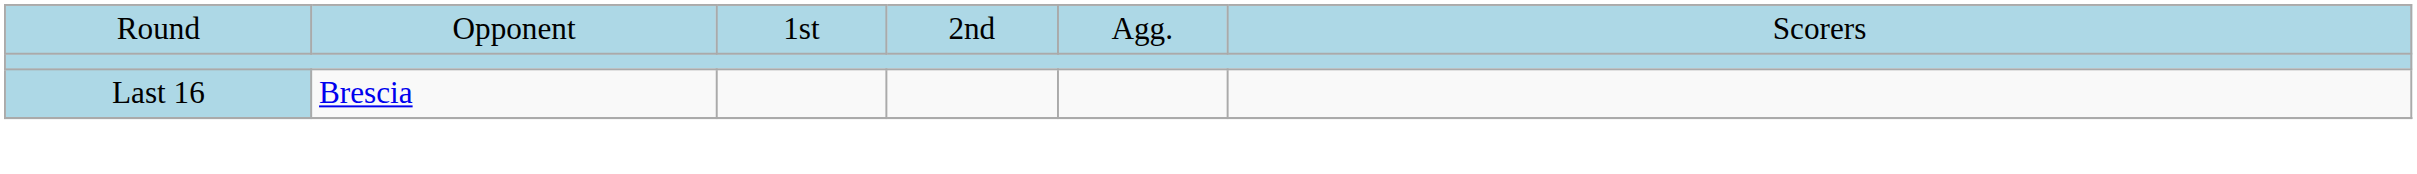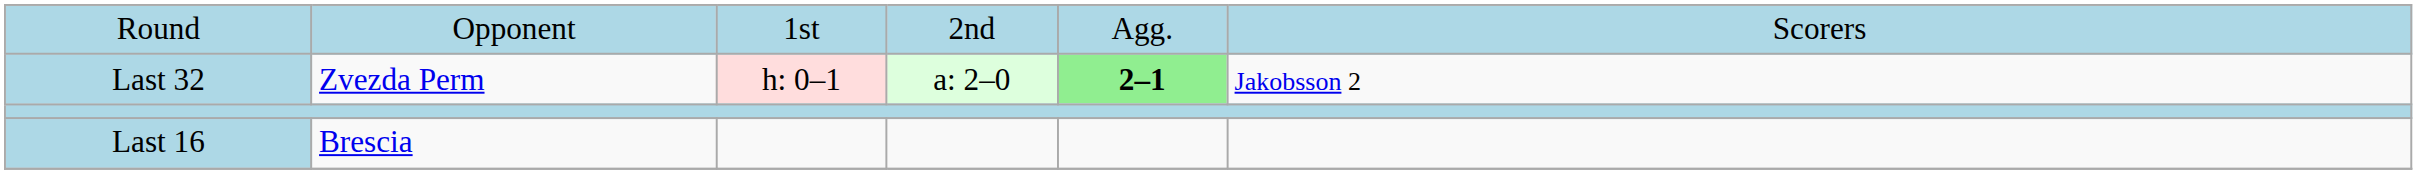 <table class="wikitable" style="text-align:center">
 <tr bgcolor=lightblue>
 <td width=150px>Round</td>
 <td width=200px>Opponent</td>
 <td width=80px>1st</td>
 <td width=80px>2nd</td>
 <td width=80px>Agg.</td>
 <td width=600px>Scorers</td>
+</tr>
+<tr>
+<td bgcolor=lightblue>Last 32</td>
+<td align=left> <a href='#'>Zvezda Perm</a></td>
+<td bgcolor="#ffdddd">h: 0–1</td>
+<td bgcolor=#ddffdd>a: 2–0</td>
+<td bgcolor=lightgreen><strong>2–1</strong></td>
+<td align=left><small><a href='#'>Jakobsson</a> 2</small></td>
 </tr>
 <tr bgcolor=lightblue>
 <td colspan=6></td>
 </tr>
 <tr>
 <td bgcolor=lightblue>Last 16</td>
 <td align=left> <a href='#'>Brescia</a></td>
 <td></td>
 <td></td>
 <td></td>
 <td></td>
 </tr>
 <tr>
 </tr>
 </table>
